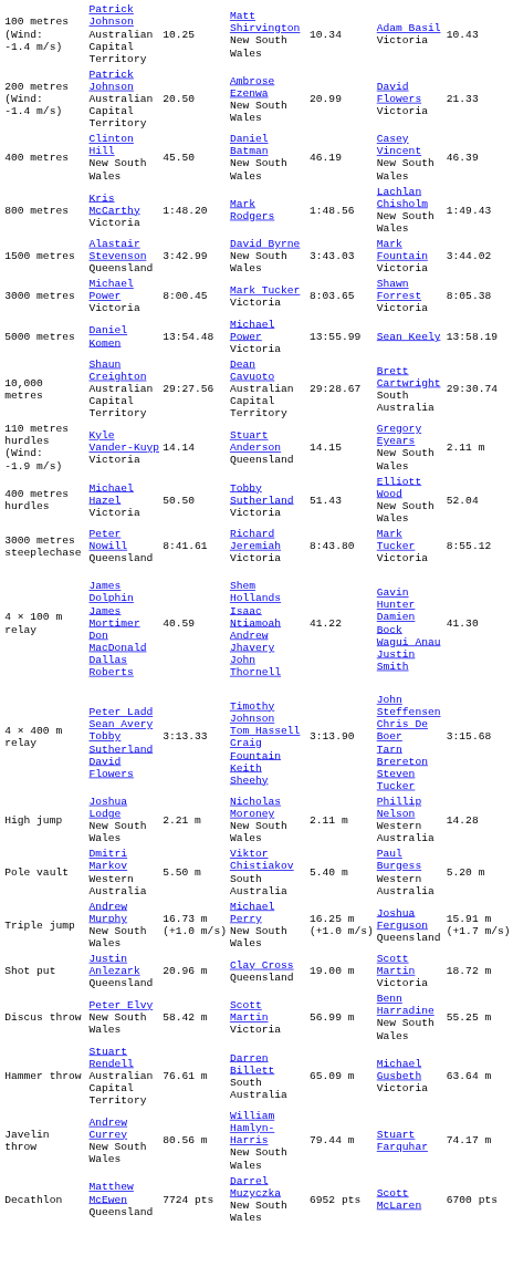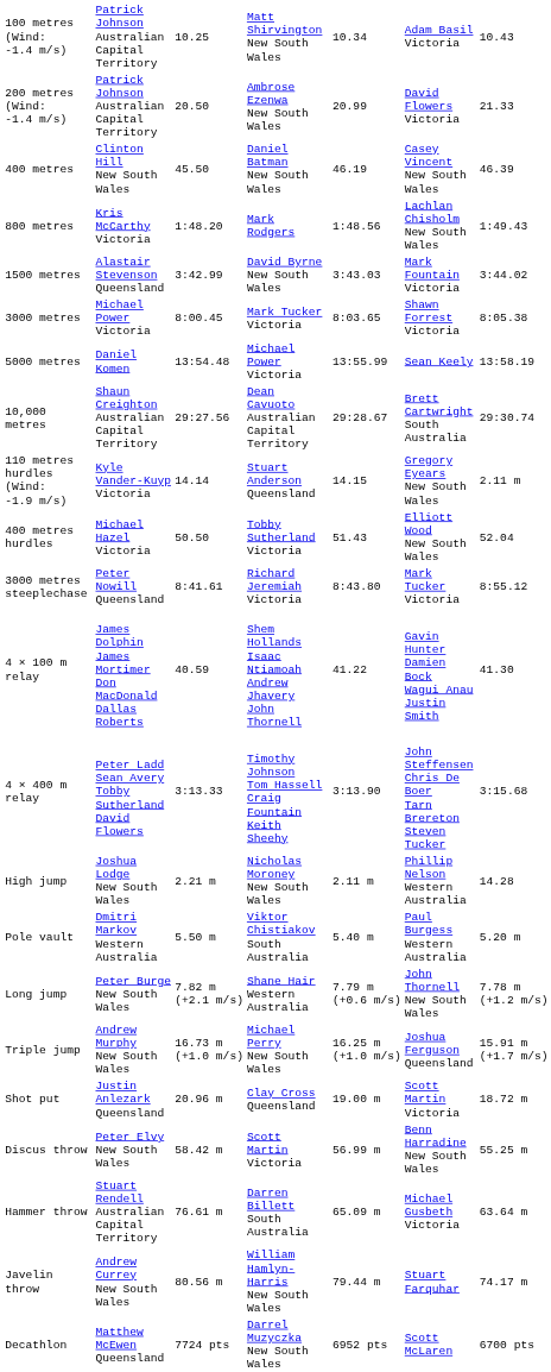 <table>
 <tr>
 <td>100 metres<br>(Wind: -1.4 m/s)</td>
 <td><a href='#'>Patrick Johnson</a><br>Australian Capital Territory</td>
 <td>10.25</td>
 <td><a href='#'>Matt Shirvington</a><br>New South Wales</td>
 <td>10.34</td>
 <td><a href='#'>Adam Basil</a><br>Victoria</td>
 <td>10.43</td>
 </tr>
 <tr>
 <td>200 metres<br>(Wind: -1.4 m/s)</td>
 <td><a href='#'>Patrick Johnson</a><br>Australian Capital Territory</td>
 <td>20.50</td>
 <td><a href='#'>Ambrose Ezenwa</a><br>New South Wales</td>
 <td>20.99</td>
 <td><a href='#'>David Flowers</a><br>Victoria</td>
 <td>21.33</td>
 </tr>
 <tr>
 <td>400 metres</td>
 <td><a href='#'>Clinton Hill</a><br>New South Wales</td>
 <td>45.50</td>
 <td><a href='#'>Daniel Batman</a><br>New South Wales</td>
 <td>46.19</td>
 <td><a href='#'>Casey Vincent</a><br>New South Wales</td>
 <td>46.39</td>
 </tr>
 <tr>
 <td>800 metres</td>
 <td><a href='#'>Kris McCarthy</a><br>Victoria</td>
 <td>1:48.20</td>
 <td><a href='#'>Mark Rodgers</a><br></td>
 <td>1:48.56</td>
 <td><a href='#'>Lachlan Chisholm</a><br>New South Wales</td>
 <td>1:49.43</td>
 </tr>
 <tr>
 <td>1500 metres</td>
 <td><a href='#'>Alastair Stevenson</a><br>Queensland</td>
 <td>3:42.99</td>
 <td><a href='#'>David Byrne</a><br>New South Wales</td>
 <td>3:43.03</td>
 <td><a href='#'>Mark Fountain</a><br>Victoria</td>
 <td>3:44.02</td>
 </tr>
 <tr>
 <td>3000 metres</td>
 <td><a href='#'>Michael Power</a><br>Victoria</td>
 <td>8:00.45</td>
 <td><a href='#'>Mark Tucker</a><br>Victoria</td>
 <td>8:03.65</td>
 <td><a href='#'>Shawn Forrest</a><br>Victoria</td>
 <td>8:05.38</td>
 </tr>
 <tr>
 <td>5000 metres</td>
 <td><a href='#'>Daniel Komen</a><br></td>
 <td>13:54.48</td>
 <td><a href='#'>Michael Power</a><br>Victoria</td>
 <td>13:55.99</td>
 <td><a href='#'>Sean Keely</a><br></td>
 <td>13:58.19</td>
 </tr>
 <tr>
 <td>10,000 metres</td>
 <td><a href='#'>Shaun Creighton</a><br>Australian Capital Territory</td>
 <td>29:27.56</td>
 <td><a href='#'>Dean Cavuoto</a><br>Australian Capital Territory</td>
 <td>29:28.67</td>
 <td><a href='#'>Brett Cartwright</a><br>South Australia</td>
 <td>29:30.74</td>
 </tr>
 <tr>
 <td>110 metres hurdles<br>(Wind: -1.9 m/s)</td>
 <td><a href='#'>Kyle Vander-Kuyp</a><br>Victoria</td>
 <td>14.14</td>
 <td><a href='#'>Stuart Anderson</a><br>Queensland</td>
 <td>14.15</td>
 <td><a href='#'>Gregory Eyears</a><br>New South Wales</td>
 <td>2.11 m</td>
 </tr>
 <tr>
 <td>400 metres hurdles</td>
 <td><a href='#'>Michael Hazel</a><br>Victoria</td>
 <td>50.50</td>
 <td><a href='#'>Tobby Sutherland</a><br>Victoria</td>
 <td>51.43</td>
 <td><a href='#'>Elliott Wood</a><br>New South Wales</td>
 <td>52.04</td>
 </tr>
 <tr>
 <td>3000 metres steeplechase</td>
 <td><a href='#'>Peter Nowill</a><br>Queensland</td>
 <td>8:41.61</td>
 <td><a href='#'>Richard Jeremiah</a><br>Victoria</td>
 <td>8:43.80</td>
 <td><a href='#'>Mark Tucker</a><br>Victoria</td>
 <td>8:55.12</td>
 </tr>
 <tr>
 <td>4 × 100 m relay</td>
 <td><br><a href='#'>James Dolphin</a><br><a href='#'>James Mortimer</a><br><a href='#'>Don MacDonald</a><br><a href='#'>Dallas Roberts</a></td>
 <td>40.59</td>
 <td><br><a href='#'>Shem Hollands</a><br><a href='#'>Isaac Ntiamoah</a><br><a href='#'>Andrew Jhavery</a><br><a href='#'>John Thornell</a></td>
 <td>41.22</td>
 <td><br><a href='#'>Gavin Hunter</a><br><a href='#'>Damien Bock</a><br><a href='#'>Wagui Anau</a><br><a href='#'>Justin Smith</a></td>
 <td>41.30</td>
 </tr>
 <tr>
 <td>4 × 400 m relay</td>
 <td><br><a href='#'>Peter Ladd</a><br><a href='#'>Sean Avery</a><br><a href='#'>Tobby Sutherland</a><br><a href='#'>David Flowers</a></td>
 <td>3:13.33</td>
 <td><br><a href='#'>Timothy Johnson</a><br><a href='#'>Tom Hassell</a><br><a href='#'>Craig Fountain</a><br><a href='#'>Keith Sheehy</a></td>
 <td>3:13.90</td>
 <td><br><a href='#'>John Steffensen</a><br><a href='#'>Chris De Boer</a><br><a href='#'>Tarn Brereton</a><br><a href='#'>Steven Tucker</a></td>
 <td>3:15.68</td>
 </tr>
 <tr>
 <td>High jump</td>
 <td><a href='#'>Joshua Lodge</a><br>New South Wales</td>
 <td>2.21 m</td>
 <td><a href='#'>Nicholas Moroney</a><br>New South Wales</td>
 <td>2.11 m</td>
 <td><a href='#'>Phillip Nelson</a><br>Western Australia</td>
 <td>14.28</td>
 </tr>
 <tr>
 <td>Pole vault</td>
 <td><a href='#'>Dmitri Markov</a><br>Western Australia</td>
 <td>5.50 m</td>
 <td><a href='#'>Viktor Chistiakov</a><br>South Australia</td>
 <td>5.40 m</td>
 <td><a href='#'>Paul Burgess</a><br>Western Australia</td>
 <td>5.20 m</td>
 </tr>
 <tr>
+<td>Long jump</td>
+<td><a href='#'>Peter Burge</a><br>New South Wales</td>
+<td>7.82 m <br>(+2.1 m/s)</td>
+<td><a href='#'>Shane Hair</a><br>Western Australia</td>
+<td>7.79 m <br>(+0.6 m/s)</td>
+<td><a href='#'>John Thornell</a><br>New South Wales</td>
+<td>7.78 m <br>(+1.2 m/s)</td>
+</tr>
+<tr>
 <td>Triple jump</td>
 <td><a href='#'>Andrew Murphy</a><br>New South Wales</td>
 <td>16.73 m <br>(+1.0 m/s)</td>
 <td><a href='#'>Michael Perry</a><br>New South Wales</td>
 <td>16.25 m <br>(+1.0 m/s)</td>
 <td><a href='#'>Joshua Ferguson</a><br>Queensland</td>
 <td>15.91 m <br>(+1.7 m/s)</td>
 </tr>
 <tr>
 <td>Shot put</td>
 <td><a href='#'>Justin Anlezark</a><br>Queensland</td>
 <td>20.96 m</td>
 <td><a href='#'>Clay Cross</a><br>Queensland</td>
 <td>19.00 m</td>
 <td><a href='#'>Scott Martin</a><br>Victoria</td>
 <td>18.72 m</td>
 </tr>
 <tr>
 <td>Discus throw</td>
 <td><a href='#'>Peter Elvy</a><br>New South Wales</td>
 <td>58.42 m</td>
 <td><a href='#'>Scott Martin</a><br>Victoria</td>
 <td>56.99 m</td>
 <td><a href='#'>Benn Harradine</a><br>New South Wales</td>
 <td>55.25 m</td>
 </tr>
 <tr>
 <td>Hammer throw</td>
 <td><a href='#'>Stuart Rendell</a><br>Australian Capital Territory</td>
 <td>76.61 m</td>
 <td><a href='#'>Darren Billett</a><br>South Australia</td>
 <td>65.09 m</td>
 <td><a href='#'>Michael Gusbeth</a><br>Victoria</td>
 <td>63.64 m</td>
 </tr>
 <tr>
 <td>Javelin throw</td>
 <td><a href='#'>Andrew Currey</a><br>New South Wales</td>
 <td>80.56 m</td>
 <td><a href='#'>William Hamlyn-Harris</a><br>New South Wales</td>
 <td>79.44 m</td>
 <td><a href='#'>Stuart Farquhar</a><br></td>
 <td>74.17 m</td>
 </tr>
 <tr>
 <td>Decathlon</td>
 <td><a href='#'>Matthew McEwen</a><br>Queensland</td>
 <td>7724 pts</td>
 <td><a href='#'>Darrel Muzyczka</a><br>New South Wales</td>
 <td>6952 pts</td>
 <td><a href='#'>Scott McLaren</a><br></td>
 <td>6700 pts</td>
 </tr>
 <tr>
 </tr>
 </table>
